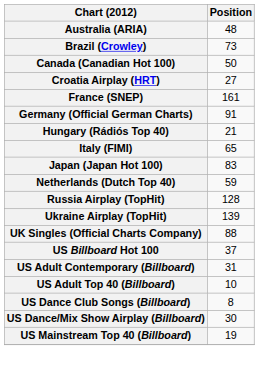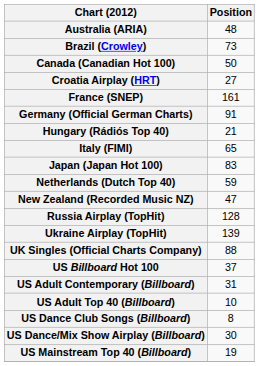 <table class="wikitable sortable plainrowheaders" style="text-align:center">
 <tr>
 <th scope="col">Chart (2012)</th>
 <th scope="col">Position</th>
 </tr>
 <tr>
 <th scope="row">Australia (ARIA)</th>
 <td>48</td>
 </tr>
 <tr>
 <th scope="row">Brazil (<a href='#'>Crowley</a>)</th>
 <td>73</td>
 </tr>
 <tr>
 <th scope="row">Canada (Canadian Hot 100)</th>
 <td>50</td>
 </tr>
 <tr>
 <th scope="row">Croatia Airplay (<a href='#'>HRT</a>)</th>
 <td style="text-align:center;">27</td>
 </tr>
 <tr>
 <th scope="row">France (SNEP)</th>
 <td>161</td>
 </tr>
 <tr>
 <th scope="row">Germany (Official German Charts)</th>
 <td>91</td>
 </tr>
 <tr>
 <th scope="row">Hungary (Rádiós Top 40)</th>
 <td>21</td>
 </tr>
 <tr>
 <th scope="row">Italy (FIMI)</th>
 <td>65</td>
 </tr>
 <tr>
 <th scope="row">Japan (Japan Hot 100)</th>
 <td>83</td>
 </tr>
 <tr>
 <th scope="row">Netherlands (Dutch Top 40)</th>
 <td>59</td>
 </tr>
 <tr>
+<th scope="row">New Zealand (Recorded Music NZ)</th>
+<td>47</td>
+</tr>
+<tr>
 <th scope="row">Russia Airplay (TopHit)</th>
 <td>128</td>
 </tr>
 <tr>
 <th scope="row">Ukraine Airplay (TopHit)</th>
 <td>139</td>
 </tr>
 <tr>
 <th scope="row">UK Singles (Official Charts Company)</th>
 <td>88</td>
 </tr>
 <tr>
 <th scope="row">US <em>Billboard</em> Hot 100</th>
 <td>37</td>
 </tr>
 <tr>
 <th scope="row">US Adult Contemporary (<em>Billboard</em>)</th>
 <td>31</td>
 </tr>
 <tr>
 <th scope="row">US Adult Top 40 (<em>Billboard</em>)</th>
 <td>10</td>
 </tr>
 <tr>
 <th scope="row">US Dance Club Songs (<em>Billboard</em>)</th>
 <td>8</td>
 </tr>
 <tr>
 <th scope="row">US Dance/Mix Show Airplay (<em>Billboard</em>)</th>
 <td>30</td>
 </tr>
 <tr>
 <th scope="row">US Mainstream Top 40 (<em>Billboard</em>)</th>
 <td>19</td>
 </tr>
 <tr>
 </tr>
 </table>
